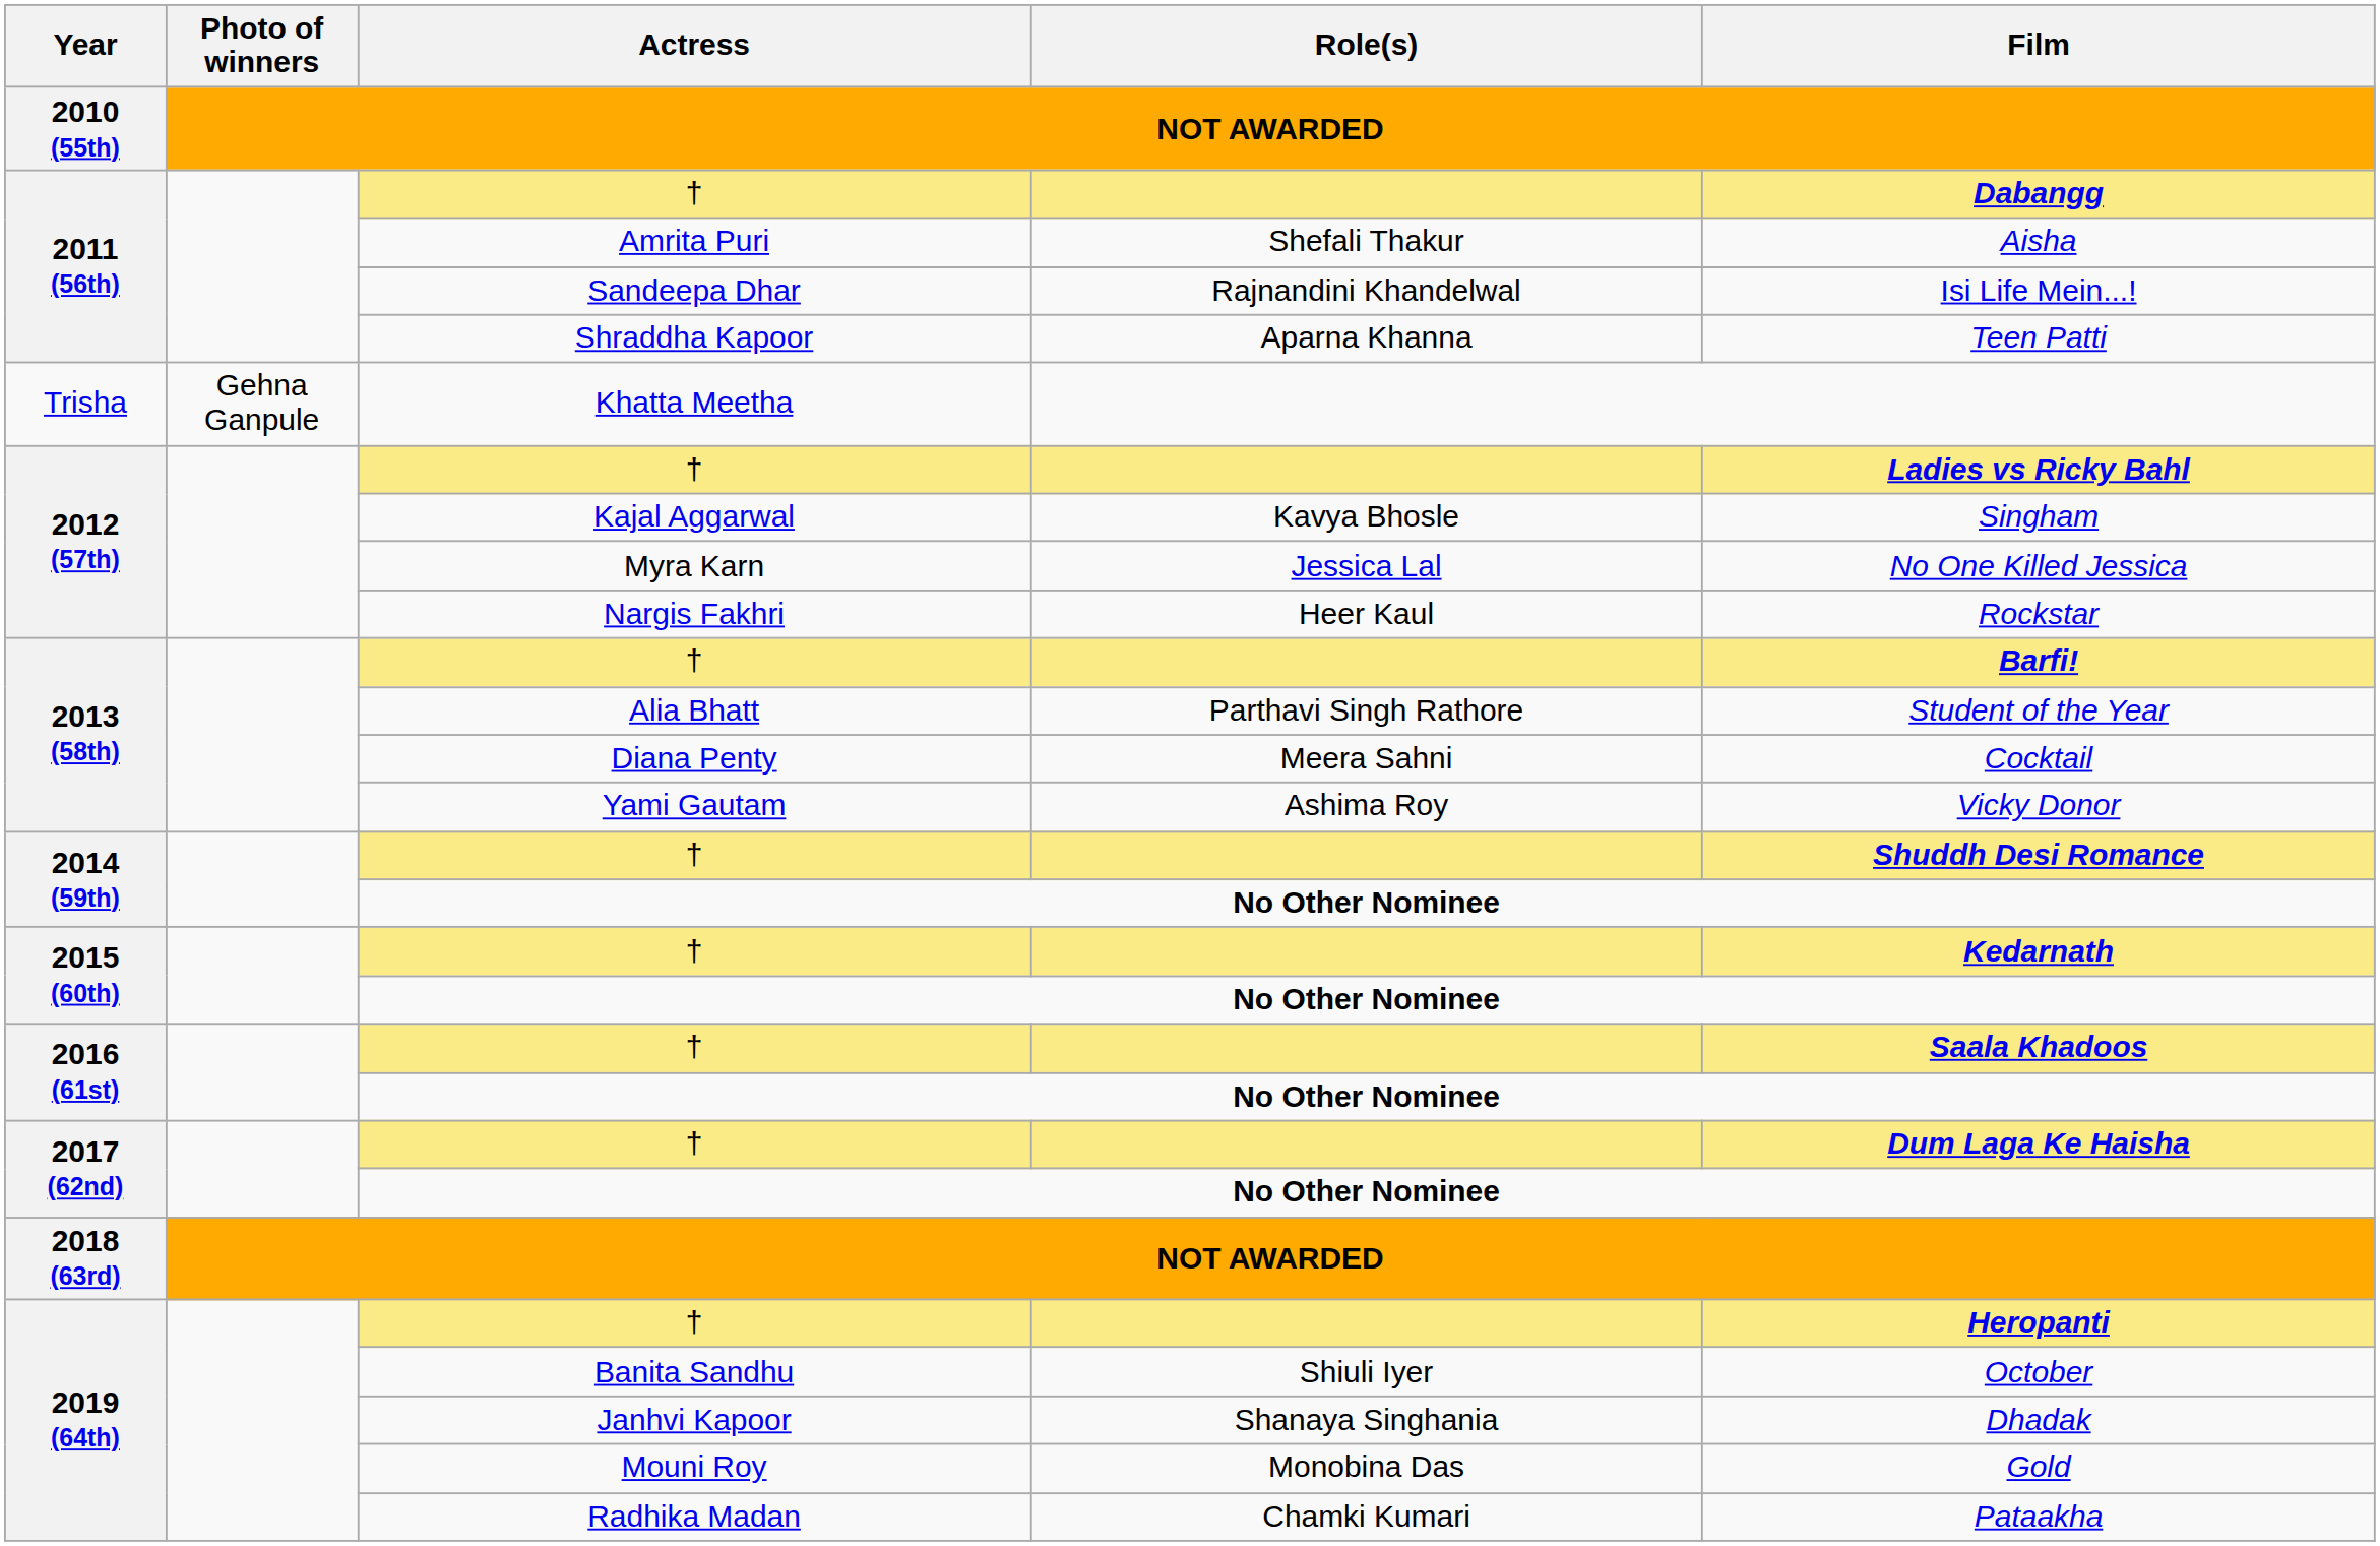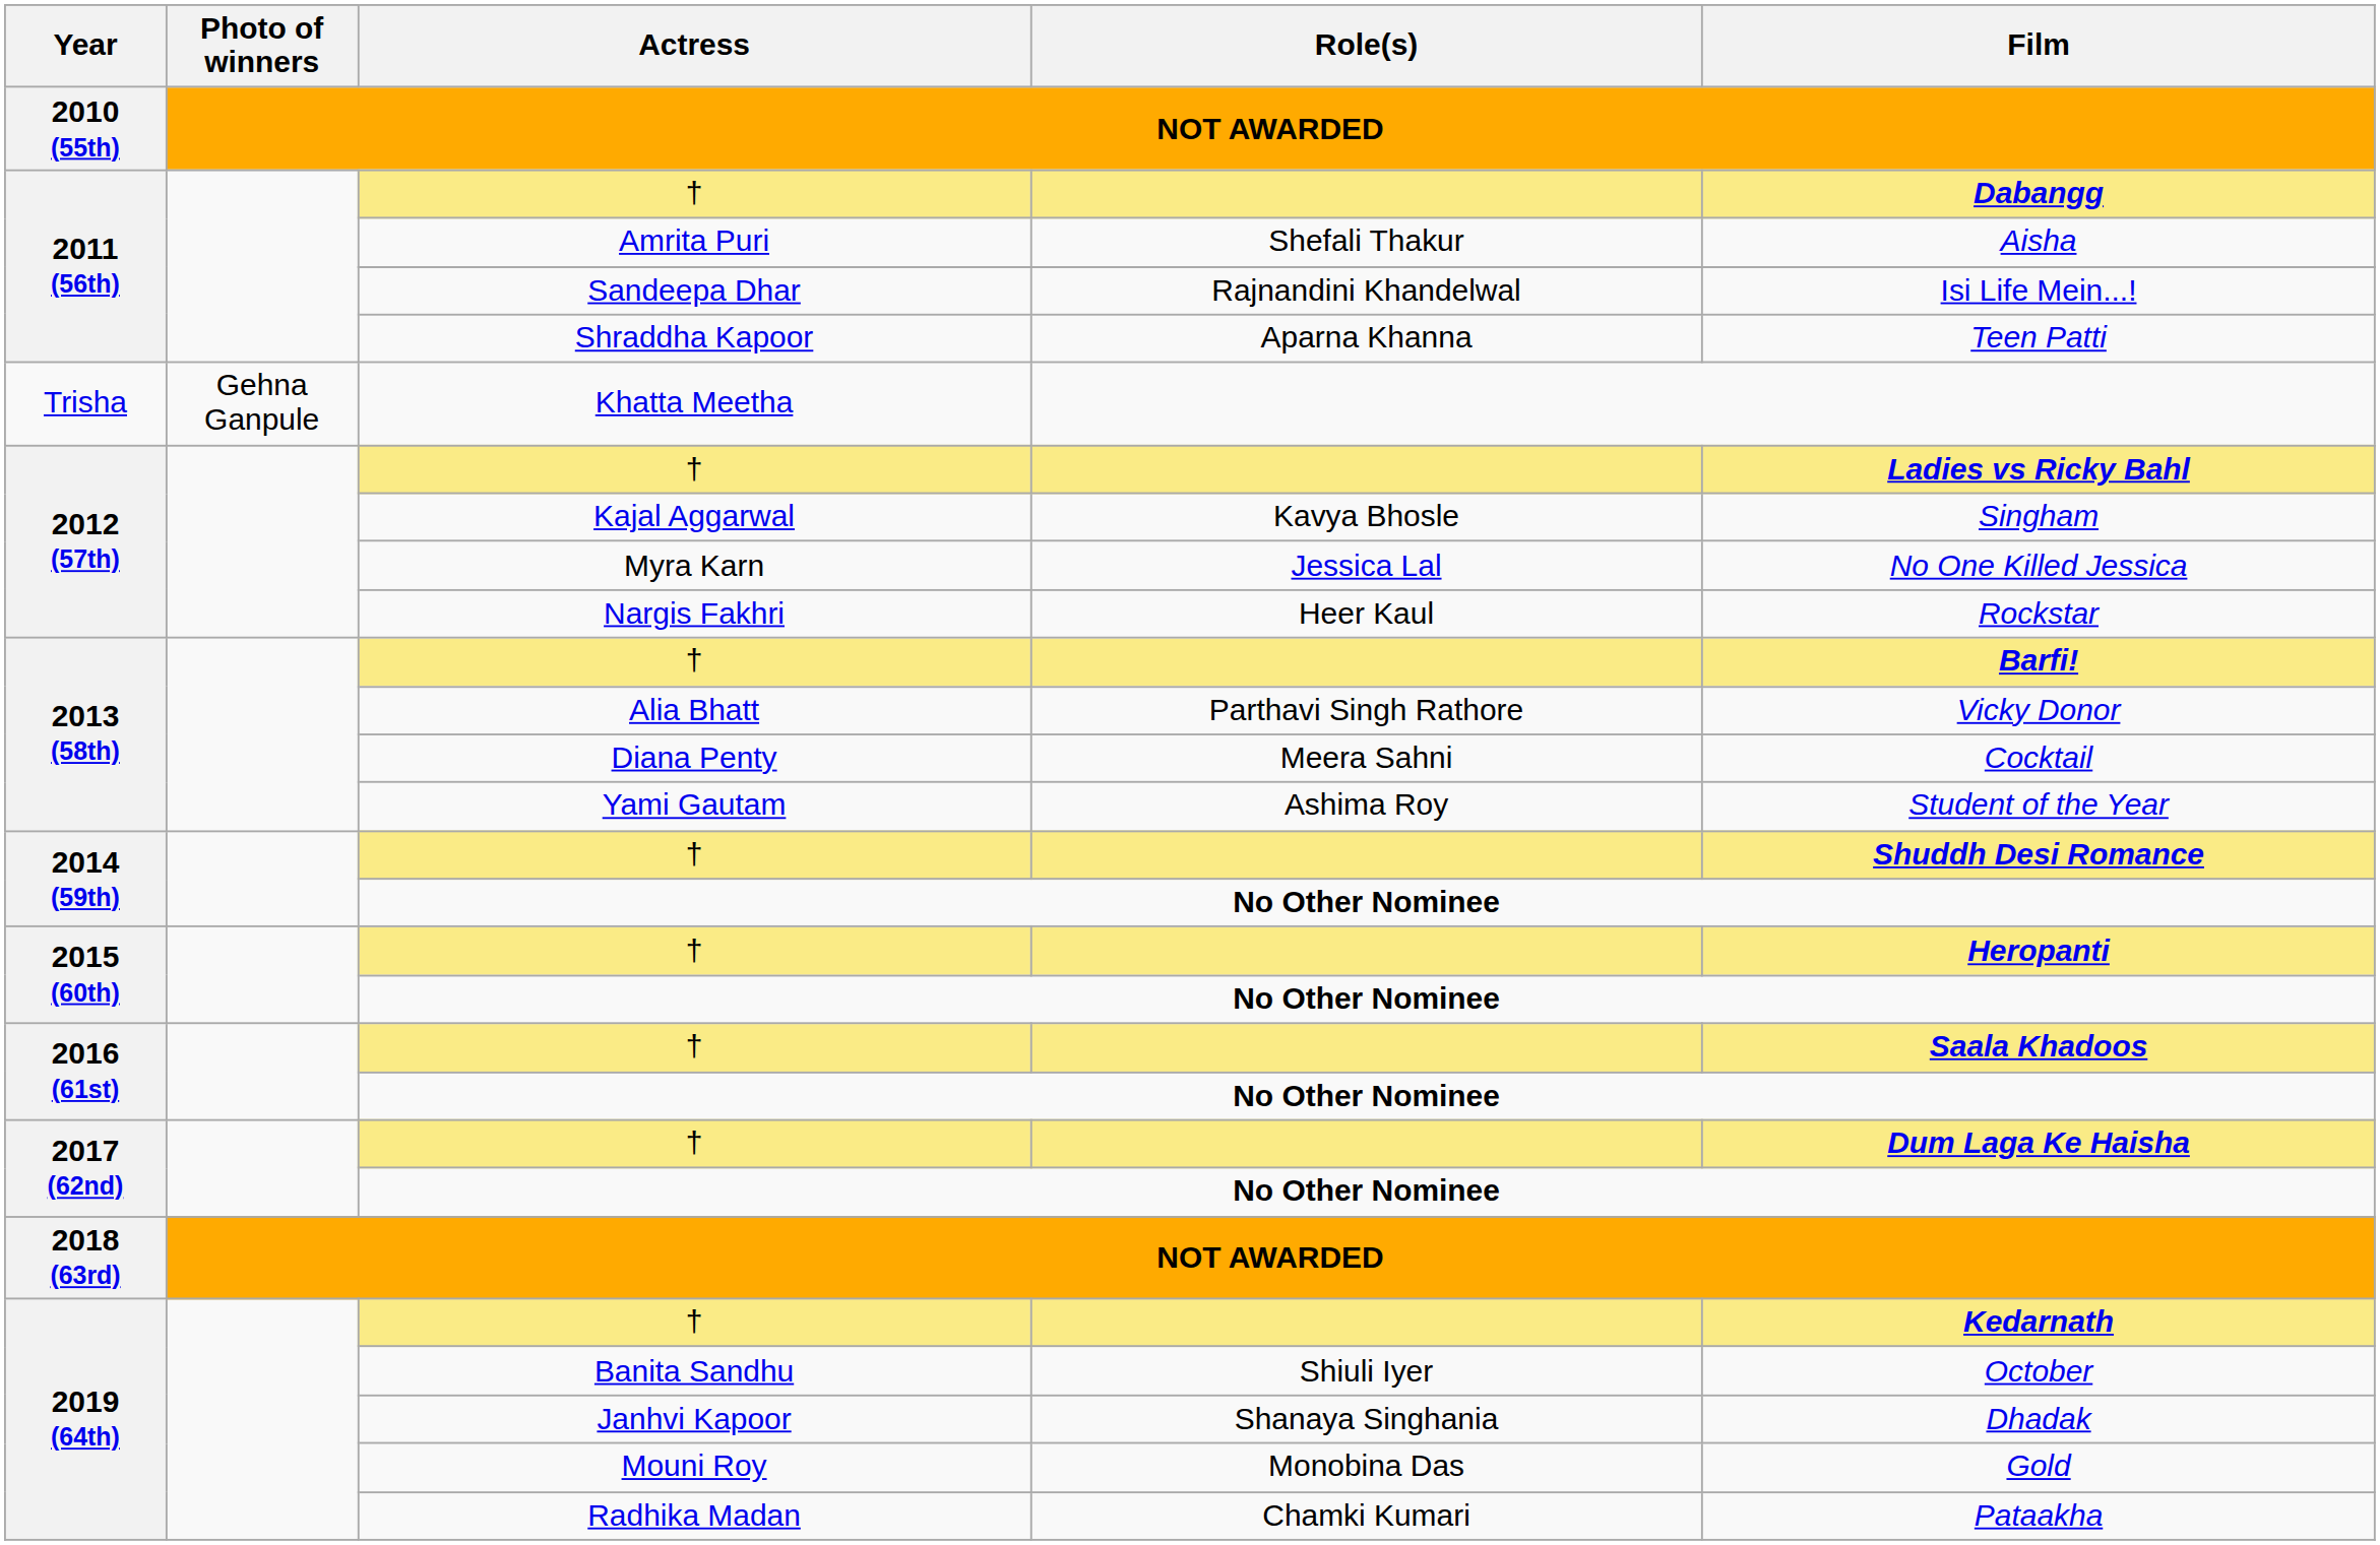 <table class="wikitable sortable" style="text-align:center;">
 <tr>
 <th scope="col" style="width:3%; text-align:center;">Year</th>
 <th scope="col" style="width:3%; text-align:center;">Photo of winners</th>
 <th scope="col" style="width:15%;text-align:center;">Actress</th>
 <th scope="col" style="width:15%;text-align:center;">Role(s)</th>
 <th scope="col" style="width:15%;text-align:center;">Film</th>
 </tr>
 <tr>
 <th rowspan="1" scope="row" style="text-align:center">2010 <br><small><a href='#'>(55th)</a> </small></th>
 <td colspan="4" rowspan="1" style="background:#FFAA00; text-align:center"><strong>NOT AWARDED</strong></td>
 </tr>
 <tr>
 <th rowspan="5" scope="row" style="text-align:center">2011 <br><small><a href='#'>(56th)</a> </small></th>
 <td rowspan="5"></td>
 <td style="background:#FAEB86;"><strong></strong> †</td>
 <td style="background:#FAEB86;"><strong></strong></td>
 <td style="background:#FAEB86;"><strong><em><a href='#'>Dabangg</a></em></strong></td>
 </tr>
 <tr>
 <td><a href='#'>Amrita Puri</a></td>
 <td>Shefali Thakur</td>
 <td><em><a href='#'>Aisha</a></em></td>
 </tr>
 <tr>
 </tr>
 <tr>
 <td><a href='#'>Sandeepa Dhar</a></td>
 <td>Rajnandini Khandelwal</td>
 <td><a href='#'>Isi Life Mein...! </a></td>
 </tr>
 <tr>
 <td><a href='#'>Shraddha Kapoor</a></td>
 <td>Aparna Khanna</td>
 <td><em><a href='#'>Teen Patti</a></em></td>
 </tr>
 <tr>
 <td><a href='#'>Trisha</a></td>
 <td>Gehna Ganpule</td>
 <td><a href='#'>Khatta Meetha</a></td>
 </tr>
 <tr>
 <th rowspan="4" scope="row" style="text-align:center">2012 <br><small><a href='#'>(57th)</a> </small></th>
 <td rowspan="4"></td>
 <td style="background:#FAEB86;"><strong></strong> †</td>
 <td style="background:#FAEB86;"><strong></strong></td>
 <td style="background:#FAEB86;"><strong><em><a href='#'>Ladies vs Ricky Bahl</a></em></strong></td>
 </tr>
 <tr>
 <td><a href='#'>Kajal Aggarwal</a></td>
 <td>Kavya Bhosle</td>
 <td><em><a href='#'>Singham</a></em></td>
 </tr>
 <tr>
 <td>Myra Karn</td>
 <td><a href='#'>Jessica Lal</a></td>
 <td><em><a href='#'>No One Killed Jessica</a></em></td>
 </tr>
 <tr>
 <td><a href='#'>Nargis Fakhri</a></td>
 <td>Heer Kaul</td>
 <td><em><a href='#'>Rockstar</a></em></td>
 </tr>
 <tr>
 <th rowspan="4" scope="row" style="text-align:center">2013 <br><small><a href='#'>(58th)</a> </small></th>
 <td rowspan="4"></td>
 <td style="background:#FAEB86;"><strong></strong> †</td>
 <td style="background:#FAEB86;"><strong></strong></td>
 <td style="background:#FAEB86;"><strong><em><a href='#'>Barfi!</a></em></strong></td>
 </tr>
 <tr>
 <td><a href='#'>Alia Bhatt</a></td>
 <td>Parthavi Singh Rathore</td>
-<td><em><a href='#'>Student of the Year</a></em></td>
+<td><em><a href='#'>Vicky Donor</a></em></td>
 </tr>
 <tr>
 <td><a href='#'>Diana Penty</a></td>
 <td>Meera Sahni</td>
 <td><em><a href='#'>Cocktail</a></em></td>
 </tr>
 <tr>
 <td><a href='#'>Yami Gautam</a></td>
 <td>Ashima Roy</td>
-<td><em><a href='#'>Vicky Donor</a></em></td>
+<td><em><a href='#'>Student of the Year</a></em></td>
 </tr>
 <tr>
 <th rowspan="2" scope="row" style="text-align:center">2014 <br><small><a href='#'>(59th)</a> </small></th>
 <td rowspan="2"></td>
 <td style="background:#FAEB86;"><strong></strong> †</td>
 <td style="background:#FAEB86;"><strong></strong></td>
 <td style="background:#FAEB86;"><strong><em><a href='#'>Shuddh Desi Romance</a></em></strong></td>
 </tr>
 <tr>
 <td colspan="3" style="text-align:center"><strong>No Other Nominee</strong></td>
 </tr>
 <tr>
 <th rowspan="2" scope="row" style="text-align:center">2015 <br><small><a href='#'>(60th)</a> </small></th>
 <td rowspan="2"></td>
 <td style="background:#FAEB86;"><strong></strong> †</td>
 <td style="background:#FAEB86;"><strong></strong></td>
-<td style="background:#FAEB86;"><strong><em><a href='#'>Kedarnath</a></em></strong></td>
+<td style="background:#FAEB86;"><strong><em><a href='#'>Heropanti</a></em></strong></td>
 </tr>
 <tr>
 <td colspan="3" style="text-align:center"><strong>No Other Nominee</strong></td>
 </tr>
 <tr>
 <th rowspan="2" scope="row" style="text-align:center">2016 <br><small><a href='#'>(61st)</a> </small></th>
 <td rowspan="2"></td>
 <td style="background:#FAEB86;"><strong></strong> †</td>
 <td style="background:#FAEB86;"><strong></strong></td>
 <td style="background:#FAEB86;"><strong><em><a href='#'>Saala Khadoos</a></em></strong></td>
 </tr>
 <tr>
 <td colspan="3" style="text-align:center"><strong>No Other Nominee</strong></td>
 </tr>
 <tr>
 <th rowspan="2" scope="row" style="text-align:center">2017 <br><small><a href='#'>(62nd)</a> </small></th>
 <td rowspan="2"></td>
 <td style="background:#FAEB86;"><strong></strong> †</td>
 <td style="background:#FAEB86;"><strong></strong></td>
 <td style="background:#FAEB86;"><strong><em><a href='#'>Dum Laga Ke Haisha</a></em></strong></td>
 </tr>
 <tr>
 <td colspan="3" style="text-align:center"><strong>No Other Nominee</strong></td>
 </tr>
 <tr>
 <th rowspan="1" scope="row" style="text-align:center">2018 <br><small><a href='#'>(63rd)</a> </small></th>
 <td colspan="4" rowspan="1" style="background:#FFAA00; text-align:center"><strong>NOT AWARDED</strong></td>
 </tr>
 <tr>
 <th rowspan="5" scope="row" style="text-align:center">2019 <br><small><a href='#'>(64th)</a> </small></th>
 <td rowspan="5"></td>
 <td style="background:#FAEB86;"><strong></strong> †</td>
 <td style="background:#FAEB86;"><strong></strong></td>
-<td style="background:#FAEB86;"><strong><em><a href='#'>Heropanti</a></em></strong></td>
+<td style="background:#FAEB86;"><strong><em><a href='#'>Kedarnath</a></em></strong></td>
 </tr>
 <tr>
 <td><a href='#'>Banita Sandhu</a></td>
 <td>Shiuli Iyer</td>
 <td><em><a href='#'>October</a></em></td>
 </tr>
 <tr>
 <td><a href='#'>Janhvi Kapoor</a></td>
 <td>Shanaya Singhania</td>
 <td><em><a href='#'>Dhadak</a></em></td>
 </tr>
 <tr>
 <td><a href='#'>Mouni Roy</a></td>
 <td>Monobina Das</td>
 <td><em><a href='#'>Gold</a></em></td>
 </tr>
 <tr>
 <td><a href='#'>Radhika Madan</a></td>
 <td>Chamki Kumari</td>
 <td><em><a href='#'>Pataakha</a></em></td>
 </tr>
 </table>
